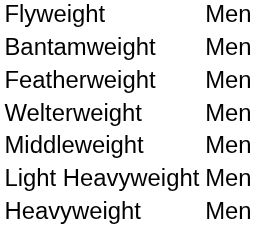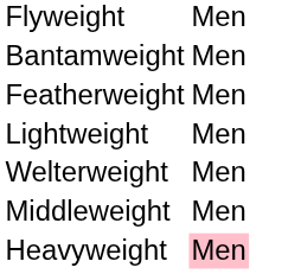 <table>
 <tr>
 <td>Flyweight</td>
 <td>Men</td>
 <td></td>
 <td></td>
 <td></td>
 </tr>
 <tr>
 <td>Bantamweight</td>
 <td>Men</td>
 <td></td>
 <td></td>
 <td></td>
 </tr>
 <tr>
 <td>Featherweight</td>
 <td>Men</td>
 <td></td>
 <td></td>
 <td></td>
 </tr>
 <tr>
+<td>Lightweight</td>
+<td>Men</td>
+<td></td>
+<td></td>
+<td></td>
+</tr>
+<tr>
 <td>Welterweight</td>
 <td>Men</td>
 <td></td>
 <td></td>
 <td></td>
 </tr>
 <tr>
 <td>Middleweight</td>
 <td>Men</td>
 <td></td>
 <td></td>
 <td></td>
 </tr>
 <tr>
-<td>Light Heavyweight</td>
-<td>Men</td>
-<td></td>
-<td></td>
-<td></td>
-</tr>
-<tr>
 <td>Heavyweight</td>
-<td>Men</td>
+<td style="background: pink;">Men</td>
 <td></td>
 <td></td>
 <td></td>
 </tr>
 </table>
